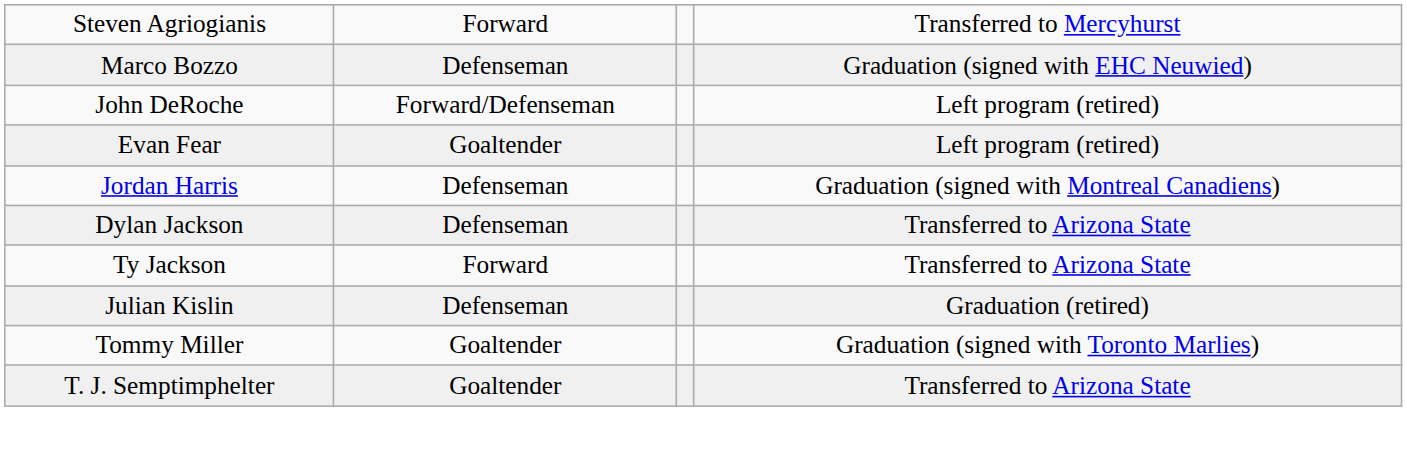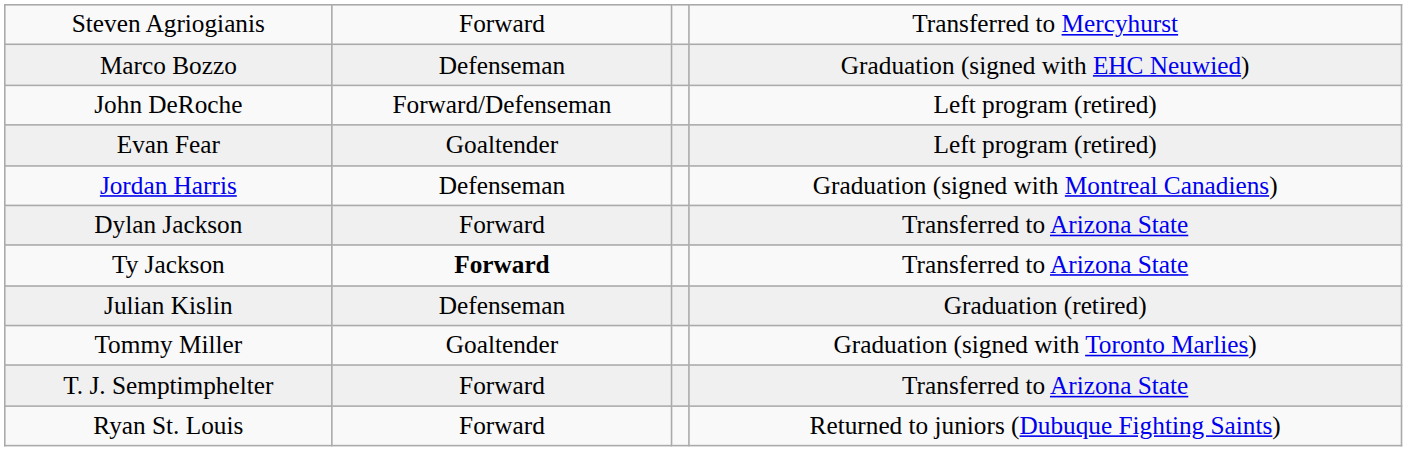 <table class="wikitable" width="70%">
 <tr align="center" bgcolor="">
 <td>Steven Agriogianis</td>
 <td>Forward</td>
 <td></td>
 <td>Transferred to <a href='#'>Mercyhurst</a></td>
 </tr>
 <tr align="center" bgcolor="f0f0f0">
 <td>Marco Bozzo</td>
 <td>Defenseman</td>
 <td></td>
 <td>Graduation (signed with <a href='#'>EHC Neuwied</a>)</td>
 </tr>
 <tr align="center" bgcolor="">
 <td>John DeRoche</td>
 <td>Forward/Defenseman</td>
 <td></td>
 <td>Left program (retired)</td>
 </tr>
 <tr align="center" bgcolor="f0f0f0">
 <td>Evan Fear</td>
 <td>Goaltender</td>
 <td></td>
 <td>Left program (retired)</td>
 </tr>
 <tr align="center" bgcolor="">
 <td><a href='#'>Jordan Harris</a></td>
 <td>Defenseman</td>
 <td></td>
 <td>Graduation (signed with <a href='#'>Montreal Canadiens</a>)</td>
 </tr>
 <tr align="center" bgcolor="f0f0f0">
 <td>Dylan Jackson</td>
-<td>Defenseman</td>
+<td>Forward</td>
 <td></td>
 <td>Transferred to <a href='#'>Arizona State</a></td>
 </tr>
 <tr align="center" bgcolor="">
 <td>Ty Jackson</td>
-<td>Forward</td>
+<td><strong>Forward</strong></td>
 <td></td>
 <td>Transferred to <a href='#'>Arizona State</a></td>
 </tr>
 <tr align="center" bgcolor="f0f0f0">
 <td>Julian Kislin</td>
 <td>Defenseman</td>
 <td></td>
 <td>Graduation (retired)</td>
 </tr>
 <tr align="center" bgcolor="">
 <td>Tommy Miller</td>
 <td>Goaltender</td>
 <td></td>
 <td>Graduation (signed with <a href='#'>Toronto Marlies</a>)</td>
 </tr>
 <tr align="center" bgcolor="f0f0f0">
 <td>T. J. Semptimphelter</td>
-<td>Goaltender</td>
+<td>Forward</td>
 <td></td>
 <td>Transferred to <a href='#'>Arizona State</a></td>
 </tr>
+<tr align="center" bgcolor="">
+<td>Ryan St. Louis</td>
+<td>Forward</td>
+<td></td>
+<td>Returned to juniors (<a href='#'>Dubuque Fighting Saints</a>)</td>
+</tr>
 </table>
